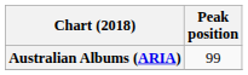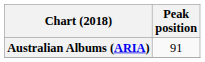 <table class="wikitable sortable plainrowheaders" style="text-align:center">
 <tr>
 <th scope="col">Chart (2018)</th>
 <th scope="col">Peak<br>position</th>
 </tr>
 <tr>
 <th scope="row">Australian Albums (<a href='#'>ARIA</a>)</th>
-<td>99</td>
+<td>91</td>
 </tr>
 <tr>
 </tr>
 <tr>
 </tr>
 <tr>
 </tr>
 <tr>
 </tr>
 <tr>
 </tr>
 </table>
